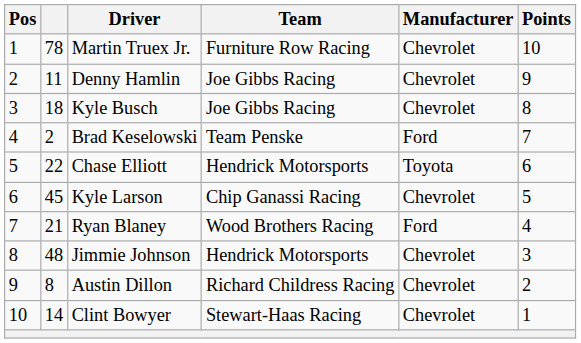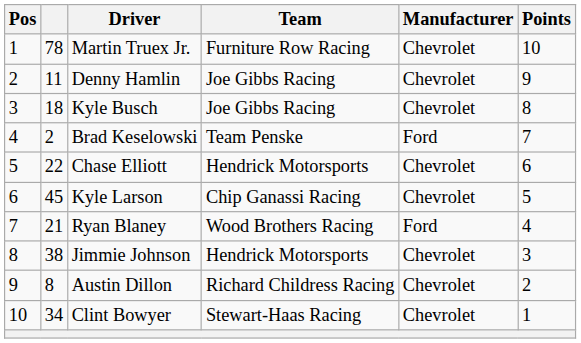 <table class="wikitable" style="font-size:98%">
 <tr>
 <th>Pos</th>
 <th></th>
 <th>Driver</th>
 <th>Team</th>
 <th>Manufacturer</th>
 <th>Points</th>
 </tr>
 <tr>
 <td>1</td>
 <td>78</td>
 <td>Martin Truex Jr.</td>
 <td>Furniture Row Racing</td>
 <td>Chevrolet</td>
 <td>10</td>
 </tr>
 <tr>
 <td>2</td>
 <td>11</td>
 <td>Denny Hamlin</td>
 <td>Joe Gibbs Racing</td>
 <td>Chevrolet</td>
 <td>9</td>
 </tr>
 <tr>
 <td>3</td>
 <td>18</td>
 <td>Kyle Busch</td>
 <td>Joe Gibbs Racing</td>
 <td>Chevrolet</td>
 <td>8</td>
 </tr>
 <tr>
 <td>4</td>
 <td>2</td>
 <td>Brad Keselowski</td>
 <td>Team Penske</td>
 <td>Ford</td>
 <td>7</td>
 </tr>
 <tr>
 <td>5</td>
 <td>22</td>
 <td>Chase Elliott</td>
 <td>Hendrick Motorsports</td>
-<td>Toyota</td>
+<td>Chevrolet</td>
 <td>6</td>
 </tr>
 <tr>
 <td>6</td>
 <td>45</td>
 <td>Kyle Larson</td>
 <td>Chip Ganassi Racing</td>
 <td>Chevrolet</td>
 <td>5</td>
 </tr>
 <tr>
 <td>7</td>
 <td>21</td>
 <td>Ryan Blaney</td>
 <td>Wood Brothers Racing</td>
 <td>Ford</td>
 <td>4</td>
 </tr>
 <tr>
 <td>8</td>
-<td>48</td>
+<td>38</td>
 <td>Jimmie Johnson</td>
 <td>Hendrick Motorsports</td>
 <td>Chevrolet</td>
 <td>3</td>
 </tr>
 <tr>
 <td>9</td>
 <td>8</td>
 <td>Austin Dillon</td>
 <td>Richard Childress Racing</td>
 <td>Chevrolet</td>
 <td>2</td>
 </tr>
 <tr>
 <td>10</td>
-<td>14</td>
+<td>34</td>
 <td>Clint Bowyer</td>
 <td>Stewart-Haas Racing</td>
 <td>Chevrolet</td>
 <td>1</td>
 </tr>
 <tr>
 <th colspan="6"></th>
 </tr>
 </table>
